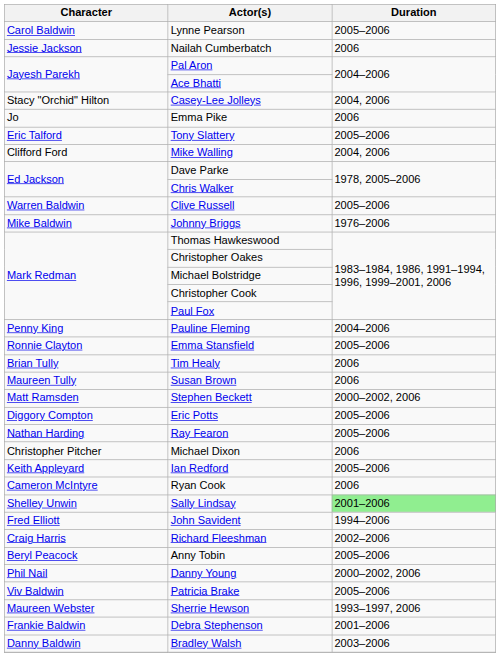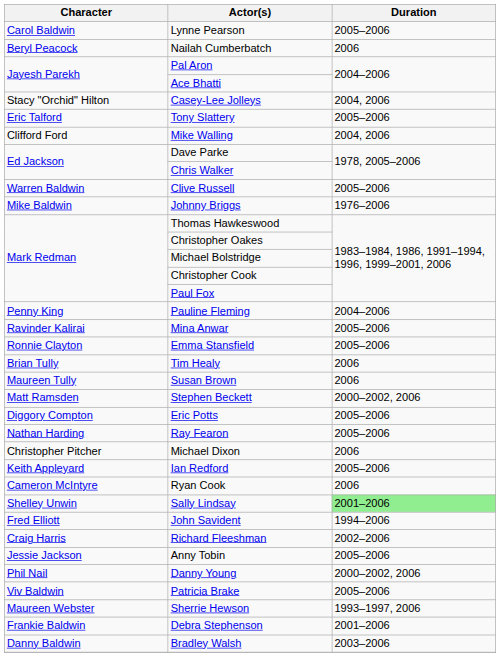 <table class="wikitable">
 <tr>
 <th scope="col" style="width:230px;">Character</th>
 <th scope="col" style="width:230px;">Actor(s)</th>
 <th scope="col" style="width:230px;">Duration</th>
 </tr>
 <tr>
 <td><a href='#'>Carol Baldwin</a></td>
 <td>Lynne Pearson</td>
 <td>2005–2006</td>
 </tr>
 <tr>
-<td><a href='#'>Jessie Jackson</a></td>
+<td><a href='#'>Beryl Peacock</a></td>
 <td>Nailah Cumberbatch</td>
 <td>2006</td>
 </tr>
 <tr>
 <td rowspan="2"><a href='#'>Jayesh Parekh</a></td>
 <td><a href='#'>Pal Aron</a></td>
 <td rowspan="2">2004–2006</td>
 </tr>
 <tr>
 <td><a href='#'>Ace Bhatti</a></td>
 </tr>
 <tr>
 <td>Stacy "Orchid" Hilton</td>
 <td><a href='#'>Casey-Lee Jolleys</a></td>
 <td>2004, 2006</td>
-</tr>
-<tr>
-<td>Jo</td>
-<td>Emma Pike</td>
-<td>2006</td>
 </tr>
 <tr>
 <td><a href='#'>Eric Talford</a></td>
 <td><a href='#'>Tony Slattery</a></td>
 <td>2005–2006</td>
 </tr>
 <tr>
 <td>Clifford Ford</td>
 <td><a href='#'>Mike Walling</a></td>
 <td>2004, 2006</td>
 </tr>
 <tr>
 <td rowspan="2"><a href='#'>Ed Jackson</a></td>
 <td>Dave Parke</td>
 <td rowspan="2">1978, 2005–2006</td>
 </tr>
 <tr>
 <td><a href='#'>Chris Walker</a></td>
 </tr>
 <tr>
 <td><a href='#'>Warren Baldwin</a></td>
 <td><a href='#'>Clive Russell</a></td>
 <td>2005–2006</td>
 </tr>
 <tr>
 <td><a href='#'>Mike Baldwin</a></td>
 <td><a href='#'>Johnny Briggs</a></td>
 <td>1976–2006</td>
 </tr>
 <tr>
 <td rowspan="5"><a href='#'>Mark Redman</a></td>
 <td>Thomas Hawkeswood</td>
 <td rowspan="5">1983–1984, 1986, 1991–1994, 1996, 1999–2001, 2006</td>
 </tr>
 <tr>
 <td>Christopher Oakes</td>
 </tr>
 <tr>
 <td>Michael Bolstridge</td>
 </tr>
 <tr>
 <td>Christopher Cook</td>
 </tr>
 <tr>
 <td><a href='#'>Paul Fox</a></td>
 </tr>
 <tr>
 <td><a href='#'>Penny King</a></td>
 <td><a href='#'>Pauline Fleming</a></td>
 <td>2004–2006</td>
+</tr>
+<tr>
+<td><a href='#'>Ravinder Kalirai</a></td>
+<td><a href='#'>Mina Anwar</a></td>
+<td>2005–2006</td>
 </tr>
 <tr>
 <td><a href='#'>Ronnie Clayton</a></td>
 <td><a href='#'>Emma Stansfield</a></td>
 <td>2005–2006</td>
 </tr>
 <tr>
 <td><a href='#'>Brian Tully</a></td>
 <td><a href='#'>Tim Healy</a></td>
 <td>2006</td>
 </tr>
 <tr>
 <td><a href='#'>Maureen Tully</a></td>
 <td><a href='#'>Susan Brown</a></td>
 <td>2006</td>
 </tr>
 <tr>
 <td><a href='#'>Matt Ramsden</a></td>
 <td><a href='#'>Stephen Beckett</a></td>
 <td>2000–2002, 2006</td>
 </tr>
 <tr>
 <td><a href='#'>Diggory Compton</a></td>
 <td><a href='#'>Eric Potts</a></td>
 <td>2005–2006</td>
 </tr>
 <tr>
 <td><a href='#'>Nathan Harding</a></td>
 <td><a href='#'>Ray Fearon</a></td>
 <td>2005–2006</td>
 </tr>
 <tr>
 <td>Christopher Pitcher</td>
 <td>Michael Dixon</td>
 <td>2006</td>
 </tr>
 <tr>
 <td><a href='#'>Keith Appleyard</a></td>
 <td><a href='#'>Ian Redford</a></td>
 <td>2005–2006</td>
 </tr>
 <tr>
 <td><a href='#'>Cameron McIntyre</a></td>
 <td>Ryan Cook</td>
 <td>2006</td>
 </tr>
 <tr>
 <td><a href='#'>Shelley Unwin</a></td>
 <td><a href='#'>Sally Lindsay</a></td>
 <td style="background: lightgreen;">2001–2006</td>
 </tr>
 <tr>
 <td><a href='#'>Fred Elliott</a></td>
 <td><a href='#'>John Savident</a></td>
 <td>1994–2006</td>
 </tr>
 <tr>
 <td><a href='#'>Craig Harris</a></td>
 <td><a href='#'>Richard Fleeshman</a></td>
 <td>2002–2006</td>
 </tr>
 <tr>
-<td><a href='#'>Beryl Peacock</a></td>
+<td><a href='#'>Jessie Jackson</a></td>
 <td>Anny Tobin</td>
 <td>2005–2006</td>
 </tr>
 <tr>
 <td><a href='#'>Phil Nail</a></td>
 <td><a href='#'>Danny Young</a></td>
 <td>2000–2002, 2006</td>
 </tr>
 <tr>
 <td><a href='#'>Viv Baldwin</a></td>
 <td><a href='#'>Patricia Brake</a></td>
 <td>2005–2006</td>
 </tr>
 <tr>
 <td><a href='#'>Maureen Webster</a></td>
 <td><a href='#'>Sherrie Hewson</a></td>
 <td>1993–1997, 2006</td>
 </tr>
 <tr>
 <td><a href='#'>Frankie Baldwin</a></td>
 <td><a href='#'>Debra Stephenson</a></td>
 <td>2001–2006</td>
 </tr>
 <tr>
 <td><a href='#'>Danny Baldwin</a></td>
 <td><a href='#'>Bradley Walsh</a></td>
 <td>2003–2006</td>
 </tr>
 <tr>
 </tr>
 </table>
